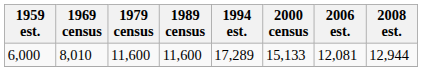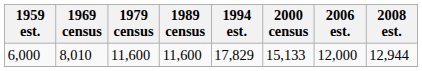 <table class="wikitable">
 <tr>
 <th width="50">1959 <br> est.</th>
 <th width="50">1969 <br> census</th>
 <th width="50">1979 <br> census</th>
 <th width="50">1989 <br> census</th>
 <th width="50">1994 <br> est.</th>
 <th width="50">2000 <br> census</th>
 <th width="50">2006 <br> est.</th>
 <th width="50">2008 <br> est.</th>
 </tr>
 <tr>
 <td>6,000</td>
 <td>8,010</td>
 <td>11,600</td>
 <td>11,600</td>
-<td>17,289</td>
+<td>17,829</td>
 <td>15,133</td>
-<td>12,081</td>
+<td>12,000</td>
 <td>12,944</td>
 </tr>
 <tr>
 </tr>
 </table>
